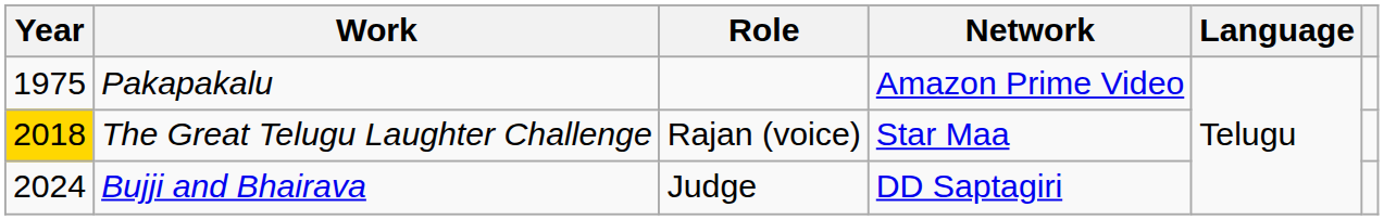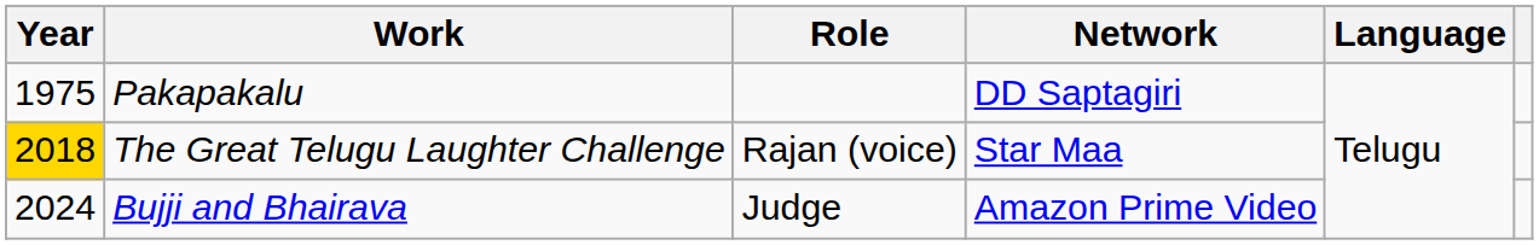 <table class="wikitable">
 <tr>
 <th scope="col">Year</th>
 <th scope="col">Work</th>
 <th scope="col">Role</th>
 <th scope="col">Network</th>
 <th scope="col">Language</th>
 <th scope="col" class="unsortable" ></th>
 </tr>
 <tr>
 <td>1975</td>
 <td><em>Pakapakalu</em></td>
 <td></td>
-<td><a href='#'>Amazon Prime Video</a></td>
+<td><a href='#'>DD Saptagiri</a></td>
 <td rowspan="3">Telugu</td>
 <td></td>
 </tr>
 <tr>
 <td style="background: gold;">2018</td>
 <td><em>The Great Telugu Laughter Challenge</em></td>
 <td>Rajan (voice)</td>
 <td><a href='#'>Star Maa</a></td>
 <td></td>
 </tr>
 <tr>
 <td>2024</td>
 <td><em><a href='#'>Bujji and Bhairava</a></em></td>
 <td>Judge</td>
-<td><a href='#'>DD Saptagiri</a></td>
+<td><a href='#'>Amazon Prime Video</a></td>
 <td></td>
 </tr>
 </table>
